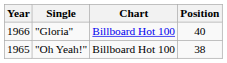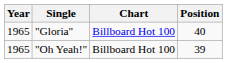 <table class="wikitable">
 <tr>
 <th>Year</th>
 <th>Single</th>
 <th>Chart</th>
 <th>Position</th>
 </tr>
 <tr>
-<td>1966</td>
+<td>1965</td>
 <td>"Gloria"</td>
 <td><a href='#'>Billboard Hot 100</a></td>
 <td style="text-align:center;">40</td>
 </tr>
 <tr>
 <td>1965</td>
 <td>"Oh Yeah!"</td>
 <td>Billboard Hot 100</td>
-<td style="text-align:center;">38</td>
+<td style="text-align:center;">39</td>
 </tr>
 </table>
